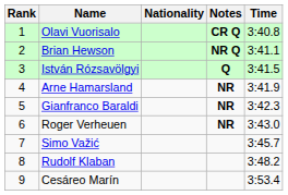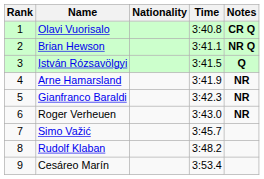 <table class="wikitable sortable" style="text-align:center">
 <tr>
 <th>Rank</th>
 <th>Name</th>
 <th>Nationality</th>
+<th>Time</th>
 <th>Notes</th>
-<th>Time</th>
 </tr>
 <tr bgcolor=ccffcc>
 <td>1</td>
 <td align=left><a href='#'>Olavi Vuorisalo</a></td>
 <td align=left></td>
+<td>3:40.8</td>
 <td><strong>CR Q</strong></td>
-<td>3:40.8</td>
 </tr>
 <tr bgcolor=ccffcc>
 <td>2</td>
 <td align=left><a href='#'>Brian Hewson</a></td>
 <td align=left></td>
+<td>3:41.1</td>
 <td><strong>NR Q</strong></td>
-<td>3:41.1</td>
 </tr>
 <tr bgcolor=ccffcc>
 <td>3</td>
 <td align=left><a href='#'>István Rózsavölgyi</a></td>
 <td align=left></td>
+<td>3:41.5</td>
 <td><strong>Q</strong></td>
-<td>3:41.5</td>
 </tr>
 <tr>
 <td>4</td>
 <td align=left><a href='#'>Arne Hamarsland</a></td>
 <td align=left></td>
+<td>3:41.9</td>
 <td><strong>NR</strong></td>
-<td>3:41.9</td>
 </tr>
 <tr>
 <td>5</td>
 <td align=left><a href='#'>Gianfranco Baraldi</a></td>
 <td align=left></td>
+<td>3:42.3</td>
 <td><strong>NR</strong></td>
-<td>3:42.3</td>
 </tr>
 <tr>
 <td>6</td>
 <td align=left>Roger Verheuen</td>
 <td align="left"></td>
+<td>3:43.0</td>
 <td><strong>NR</strong></td>
-<td>3:43.0</td>
 </tr>
 <tr>
 <td>7</td>
 <td align=left><a href='#'>Simo Važić</a></td>
 <td align=left></td>
+<td>3:45.7</td>
 <td></td>
-<td>3:45.7</td>
 </tr>
 <tr>
 <td>8</td>
 <td align=left><a href='#'>Rudolf Klaban</a></td>
 <td align=left></td>
+<td>3:48.2</td>
 <td></td>
-<td>3:48.2</td>
 </tr>
 <tr>
 <td>9</td>
 <td align=left>Cesáreo Marín</td>
 <td align="left"></td>
+<td>3:53.4</td>
 <td></td>
-<td>3:53.4</td>
 </tr>
 </table>
